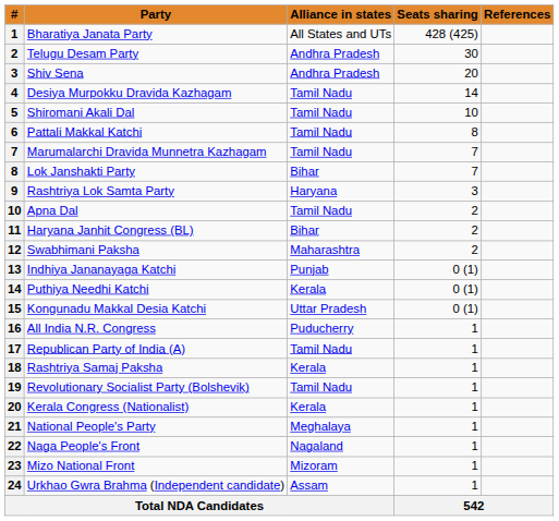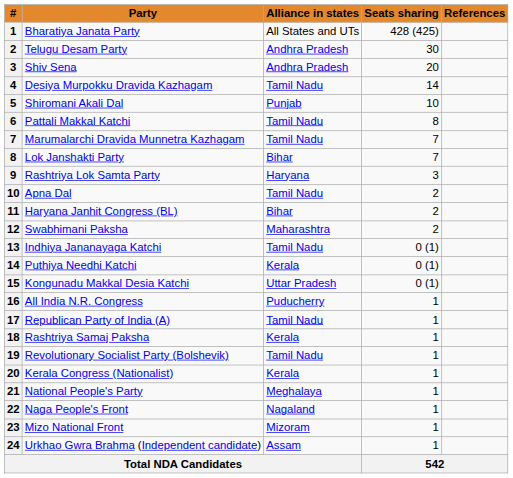 <table class="wikitable sortable">
 <tr>
 <th style="background-color:#E3882D">#</th>
 <th style="background-color:#E3882D">Party</th>
 <th style="background-color:#E3882D">Alliance in states</th>
 <th style="background-color:#E3882D">Seats sharing</th>
 <th style="background-color:#E3882D">References</th>
 </tr>
 <tr>
 <th align="center">1</th>
 <td><a href='#'>Bharatiya Janata Party</a></td>
 <td>All States and UTs</td>
 <td align=right>428 (425) <br></td>
 <td align=center></td>
 </tr>
 <tr>
 <th align="center">2</th>
 <td><a href='#'>Telugu Desam Party</a></td>
 <td><a href='#'>Andhra Pradesh</a></td>
 <td align=right>30 <br></td>
 <td align=center></td>
 </tr>
 <tr>
 <th align="center">3</th>
 <td><a href='#'>Shiv Sena</a></td>
 <td><a href='#'>Andhra Pradesh</a></td>
 <td align=right>20 <br></td>
 <td align=center></td>
 </tr>
 <tr>
 <th align="center">4</th>
 <td><a href='#'>Desiya Murpokku Dravida Kazhagam</a></td>
 <td><a href='#'>Tamil Nadu</a></td>
 <td align=right>14 <br></td>
 <td align=center></td>
 </tr>
 <tr>
 <th align="center">5</th>
 <td><a href='#'>Shiromani Akali Dal</a></td>
-<td><a href='#'>Tamil Nadu</a></td>
+<td><a href='#'>Punjab</a></td>
 <td align=right>10 <br></td>
 <td align=center></td>
 </tr>
 <tr>
 <th align="center">6</th>
 <td><a href='#'>Pattali Makkal Katchi</a></td>
 <td><a href='#'>Tamil Nadu</a></td>
 <td align=right>8 <br></td>
 <td align=center></td>
 </tr>
 <tr>
 <th align="center">7</th>
 <td><a href='#'>Marumalarchi Dravida Munnetra Kazhagam</a></td>
 <td><a href='#'>Tamil Nadu</a></td>
 <td align=right>7 <br></td>
 <td align=center></td>
 </tr>
 <tr>
 <th align="center">8</th>
 <td><a href='#'>Lok Janshakti Party</a></td>
 <td><a href='#'>Bihar</a></td>
 <td align=right>7 <br></td>
 <td align=center></td>
 </tr>
 <tr>
 <th align="center">9</th>
 <td><a href='#'>Rashtriya Lok Samta Party</a></td>
 <td><a href='#'>Haryana</a></td>
 <td align=right>3 <br></td>
 <td align=center></td>
 </tr>
 <tr>
 <th align="center">10</th>
 <td><a href='#'>Apna Dal</a></td>
 <td><a href='#'>Tamil Nadu</a></td>
 <td align=right>2 <br></td>
 <td align=center></td>
 </tr>
 <tr>
 <th align="center">11</th>
 <td><a href='#'>Haryana Janhit Congress (BL)</a></td>
 <td><a href='#'>Bihar</a></td>
 <td align=right>2 <br></td>
 <td align=center></td>
 </tr>
 <tr>
 <th align="center">12</th>
 <td><a href='#'>Swabhimani Paksha</a></td>
 <td><a href='#'>Maharashtra</a></td>
 <td align=right>2 <br></td>
 <td align=center></td>
 </tr>
 <tr>
 <th align="center">13</th>
 <td><a href='#'>Indhiya Jananayaga Katchi</a></td>
-<td><a href='#'>Punjab</a></td>
+<td><a href='#'>Tamil Nadu</a></td>
 <td align=right>0 (1) <br></td>
 <td align=center></td>
 </tr>
 <tr>
 <th align="center">14</th>
 <td><a href='#'>Puthiya Needhi Katchi</a></td>
 <td><a href='#'>Kerala</a></td>
 <td align=right>0 (1) <br></td>
 <td align=center></td>
 </tr>
 <tr>
 <th align="center">15</th>
 <td><a href='#'>Kongunadu Makkal Desia Katchi</a></td>
 <td><a href='#'>Uttar Pradesh</a></td>
 <td align=right>0 (1) <br></td>
 <td align=center></td>
 </tr>
 <tr>
 <th align="center">16</th>
 <td><a href='#'>All India N.R. Congress</a></td>
 <td><a href='#'>Puducherry</a></td>
 <td align=right>1 <br></td>
 <td align=center></td>
 </tr>
 <tr>
 <th align="center">17</th>
 <td><a href='#'>Republican Party of India (A)</a></td>
 <td><a href='#'>Tamil Nadu</a></td>
 <td align=right>1 <br></td>
 <td align=center></td>
 </tr>
 <tr>
 <th align="center">18</th>
 <td><a href='#'>Rashtriya Samaj Paksha</a></td>
 <td><a href='#'>Kerala</a></td>
 <td align=right>1 <br></td>
 <td align=center></td>
 </tr>
 <tr>
 <th align="center">19</th>
 <td><a href='#'>Revolutionary Socialist Party (Bolshevik)</a></td>
 <td><a href='#'>Tamil Nadu</a></td>
 <td align=right>1 <br></td>
 <td align=center></td>
 </tr>
 <tr>
 <th align="center">20</th>
 <td><a href='#'>Kerala Congress (Nationalist)</a></td>
 <td><a href='#'>Kerala</a></td>
 <td align=right>1 <br></td>
 <td align=center></td>
 </tr>
 <tr>
 <th align="center">21</th>
 <td><a href='#'>National People's Party</a></td>
 <td><a href='#'>Meghalaya</a></td>
 <td align=right>1 <br></td>
 <td align=center></td>
 </tr>
 <tr>
 <th align="center">22</th>
 <td><a href='#'>Naga People's Front</a></td>
 <td><a href='#'>Nagaland</a></td>
 <td align=right>1 <br></td>
 <td align=center></td>
 </tr>
 <tr>
 <th align="center">23</th>
 <td><a href='#'>Mizo National Front</a></td>
 <td><a href='#'>Mizoram</a></td>
 <td align=right>1 <br></td>
 <td align=center></td>
 </tr>
 <tr>
 <th align="center">24</th>
 <td><a href='#'>Urkhao Gwra Brahma</a> (<a href='#'>Independent candidate</a>)</td>
 <td><a href='#'>Assam</a></td>
 <td align=right>1 <br></td>
 <td align=center></td>
 </tr>
 <tr>
 <th colspan="3">Total NDA Candidates</th>
 <th colspan="2" align="right"><strong>542</strong></th>
 </tr>
 </table>
